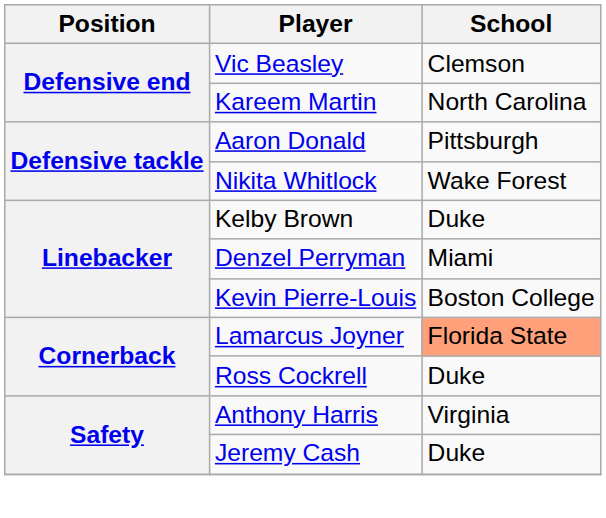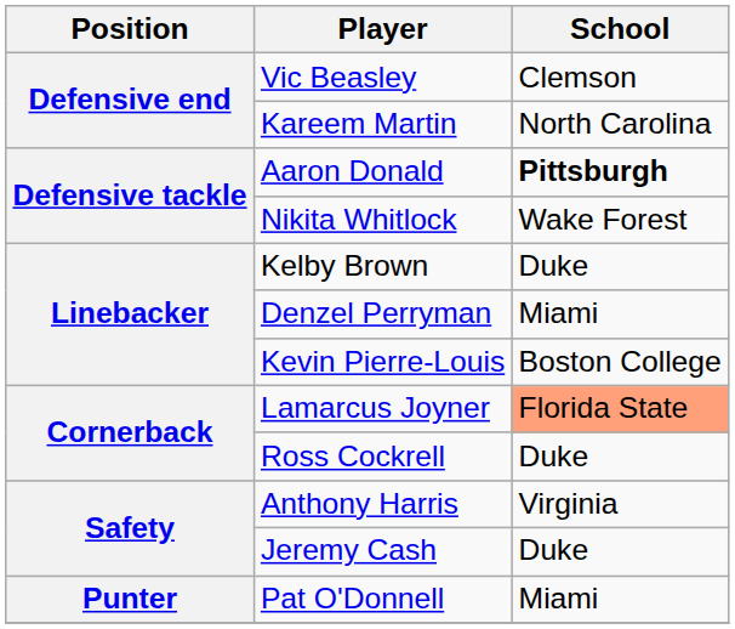 <table class="wikitable">
 <tr>
 <th>Position</th>
 <th>Player</th>
 <th>School</th>
 </tr>
 <tr>
 <th rowspan="2"><a href='#'>Defensive end</a></th>
 <td><a href='#'>Vic Beasley</a></td>
 <td>Clemson</td>
 </tr>
 <tr>
 <td><a href='#'>Kareem Martin</a></td>
 <td>North Carolina</td>
 </tr>
 <tr>
 <th rowspan="2"><a href='#'>Defensive tackle</a></th>
 <td><a href='#'>Aaron Donald</a></td>
-<td>Pittsburgh</td>
+<td><strong>Pittsburgh</strong></td>
 </tr>
 <tr>
 <td><a href='#'>Nikita Whitlock</a></td>
 <td>Wake Forest</td>
 </tr>
 <tr>
 <th rowspan="3"><a href='#'>Linebacker</a></th>
 <td>Kelby Brown</td>
 <td>Duke</td>
 </tr>
 <tr>
 <td><a href='#'>Denzel Perryman</a></td>
 <td>Miami</td>
 </tr>
 <tr>
 <td><a href='#'>Kevin Pierre-Louis</a></td>
 <td>Boston College</td>
 </tr>
 <tr>
 <th rowspan="2"><a href='#'>Cornerback</a></th>
 <td><a href='#'>Lamarcus Joyner</a></td>
 <td style="background: lightsalmon;">Florida State</td>
 </tr>
 <tr>
 <td><a href='#'>Ross Cockrell</a></td>
 <td>Duke</td>
 </tr>
 <tr>
 <th rowspan="2"><a href='#'>Safety</a></th>
 <td><a href='#'>Anthony Harris</a></td>
 <td>Virginia</td>
 </tr>
 <tr>
 <td><a href='#'>Jeremy Cash</a></td>
 <td>Duke</td>
 </tr>
 <tr>
+<th rowspan="1"><a href='#'>Punter</a></th>
+<td><a href='#'>Pat O'Donnell</a></td>
+<td>Miami</td>
+</tr>
+<tr>
 </tr>
 </table>
